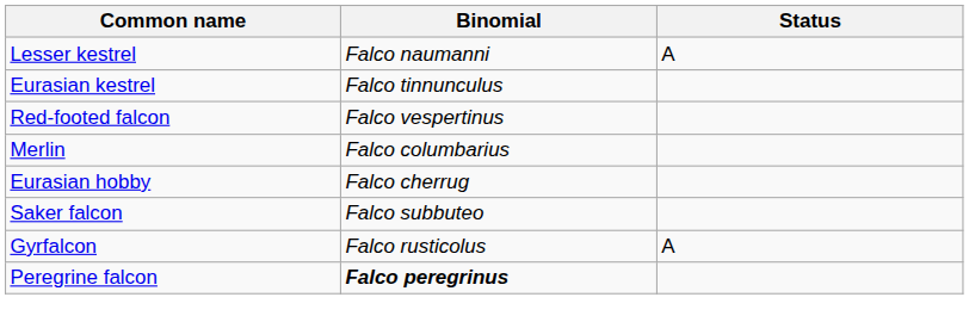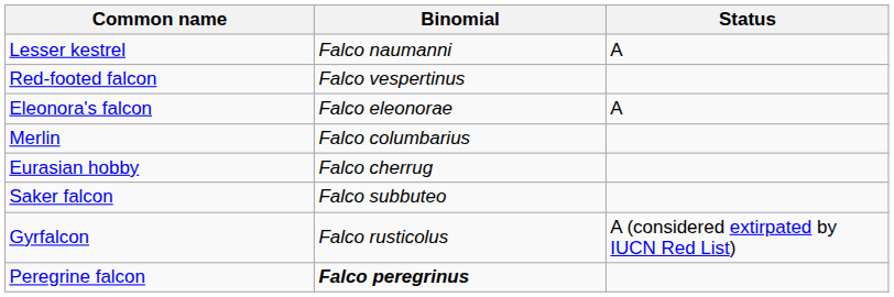 <table width=60% class="wikitable">
 <tr>
 <th width=35%>Common name</th>
 <th width=33%>Binomial</th>
 <th width=32%>Status</th>
 </tr>
 <tr>
 <td><a href='#'>Lesser kestrel</a></td>
 <td><em>Falco naumanni</em></td>
 <td>A</td>
 </tr>
 <tr>
-<td><a href='#'>Eurasian kestrel</a></td>
-<td><em>Falco tinnunculus</em></td>
+<td><a href='#'>Red-footed falcon</a></td>
+<td><em>Falco vespertinus</em></td>
 <td></td>
 </tr>
 <tr>
-<td><a href='#'>Red-footed falcon</a></td>
-<td><em>Falco vespertinus</em></td>
-<td></td>
+<td><a href='#'>Eleonora's falcon</a></td>
+<td><em>Falco eleonorae</em></td>
+<td>A</td>
 </tr>
 <tr>
 <td><a href='#'>Merlin</a></td>
 <td><em>Falco columbarius</em></td>
 <td></td>
 </tr>
 <tr>
 <td><a href='#'>Eurasian hobby</a></td>
 <td><em>Falco cherrug</em></td>
 <td></td>
 </tr>
 <tr>
 <td><a href='#'>Saker falcon</a></td>
 <td><em>Falco subbuteo</em></td>
 <td></td>
 </tr>
 <tr>
 <td><a href='#'>Gyrfalcon</a></td>
 <td><em>Falco rusticolus</em></td>
-<td>A</td>
+<td>A (considered <a href='#'>extirpated</a> by <a href='#'>IUCN Red List</a>)</td>
 </tr>
 <tr>
 <td><a href='#'>Peregrine falcon</a></td>
 <td><strong><em>Falco peregrinus</em></strong></td>
 <td></td>
 </tr>
 </table>
